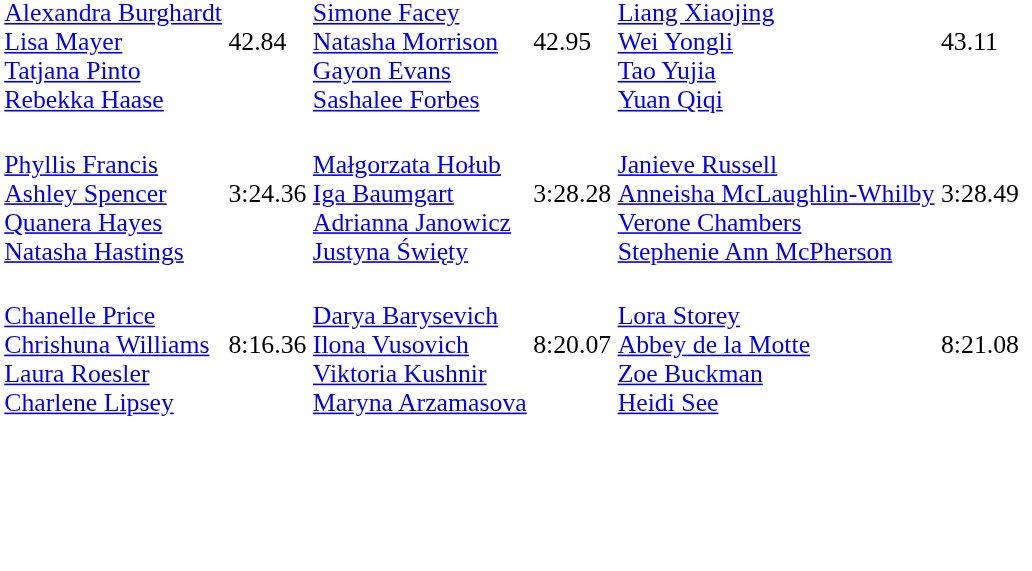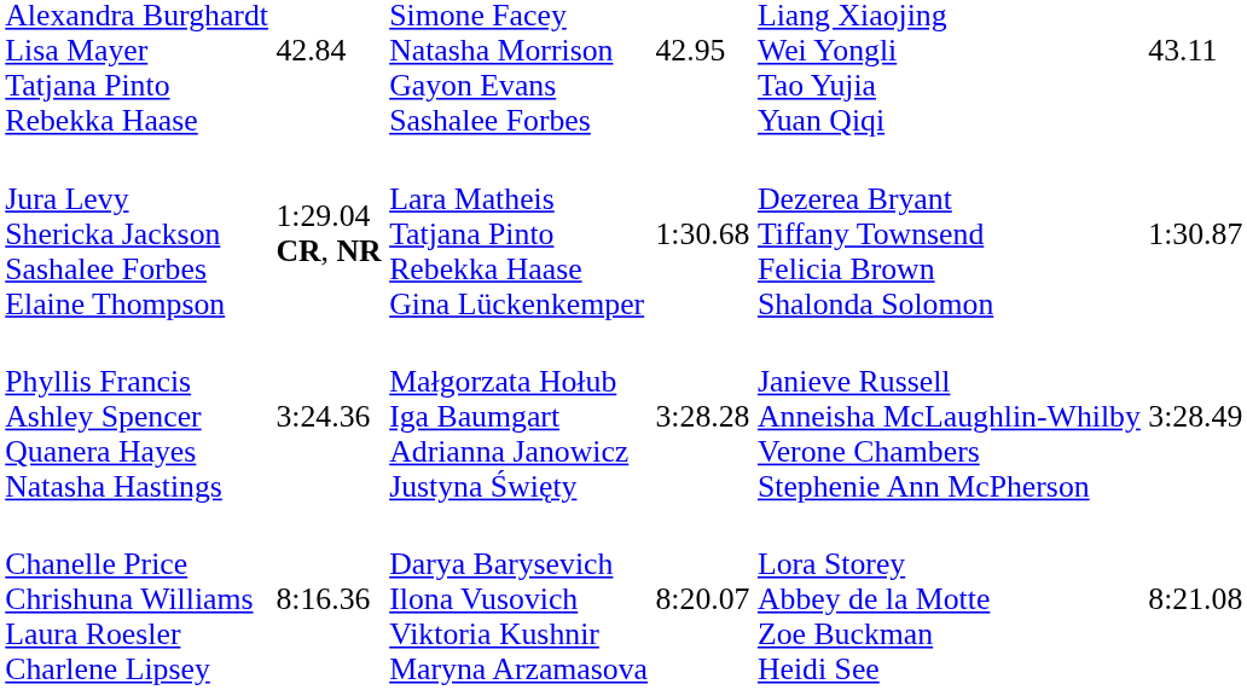 <table>
 <tr>
 <td></td>
 <td><br><a href='#'>Alexandra Burghardt</a><br><a href='#'>Lisa Mayer</a><br><a href='#'>Tatjana Pinto</a><br><a href='#'>Rebekka Haase</a></td>
 <td>42.84</td>
 <td><br><a href='#'>Simone Facey</a><br><a href='#'>Natasha Morrison</a><br><a href='#'>Gayon Evans</a><br><a href='#'>Sashalee Forbes</a></td>
 <td>42.95</td>
 <td><br><a href='#'>Liang Xiaojing</a><br><a href='#'>Wei Yongli</a><br><a href='#'>Tao Yujia</a><br><a href='#'>Yuan Qiqi</a></td>
 <td>43.11</td>
+</tr>
+<tr>
+<td></td>
+<td><br><a href='#'>Jura Levy</a><br><a href='#'>Shericka Jackson</a><br><a href='#'>Sashalee Forbes</a><br><a href='#'>Elaine Thompson</a></td>
+<td>1:29.04<br><strong>CR</strong>, <strong>NR</strong></td>
+<td><br><a href='#'>Lara Matheis</a><br><a href='#'>Tatjana Pinto</a><br><a href='#'>Rebekka Haase</a><br><a href='#'>Gina Lückenkemper</a></td>
+<td>1:30.68</td>
+<td><br><a href='#'>Dezerea Bryant</a><br><a href='#'>Tiffany Townsend</a><br><a href='#'>Felicia Brown</a><br><a href='#'>Shalonda Solomon</a></td>
+<td>1:30.87</td>
 </tr>
 <tr>
 <td></td>
 <td><br><a href='#'>Phyllis Francis</a><br><a href='#'>Ashley Spencer</a><br><a href='#'>Quanera Hayes</a><br><a href='#'>Natasha Hastings</a></td>
 <td>3:24.36</td>
 <td><br><a href='#'>Małgorzata Hołub</a><br><a href='#'>Iga Baumgart</a><br><a href='#'>Adrianna Janowicz</a><br><a href='#'>Justyna Święty</a></td>
 <td>3:28.28</td>
 <td><br><a href='#'>Janieve Russell</a><br><a href='#'>Anneisha McLaughlin-Whilby</a><br><a href='#'>Verone Chambers</a><br><a href='#'>Stephenie Ann McPherson</a></td>
 <td>3:28.49</td>
 </tr>
 <tr>
 <td></td>
 <td><br><a href='#'>Chanelle Price</a><br><a href='#'>Chrishuna Williams</a><br><a href='#'>Laura Roesler</a><br><a href='#'>Charlene Lipsey</a></td>
 <td>8:16.36</td>
 <td><br><a href='#'>Darya Barysevich</a><br><a href='#'>Ilona Vusovich</a><br><a href='#'>Viktoria Kushnir</a><br><a href='#'>Maryna Arzamasova</a></td>
 <td>8:20.07</td>
 <td><br><a href='#'>Lora Storey</a><br><a href='#'>Abbey de la Motte</a><br><a href='#'>Zoe Buckman</a><br><a href='#'>Heidi See</a></td>
 <td>8:21.08</td>
 </tr>
 </table>
